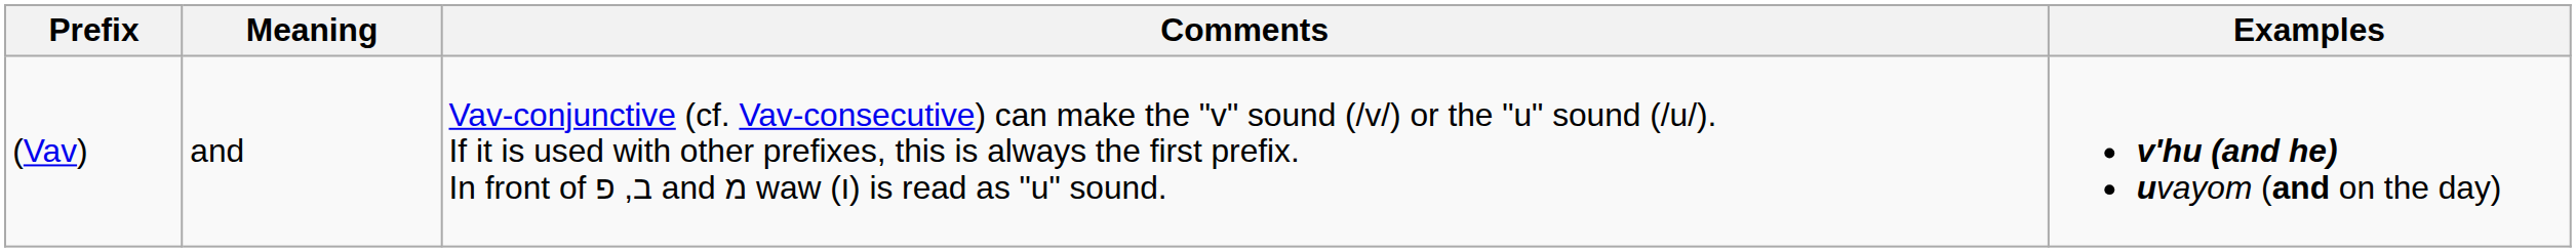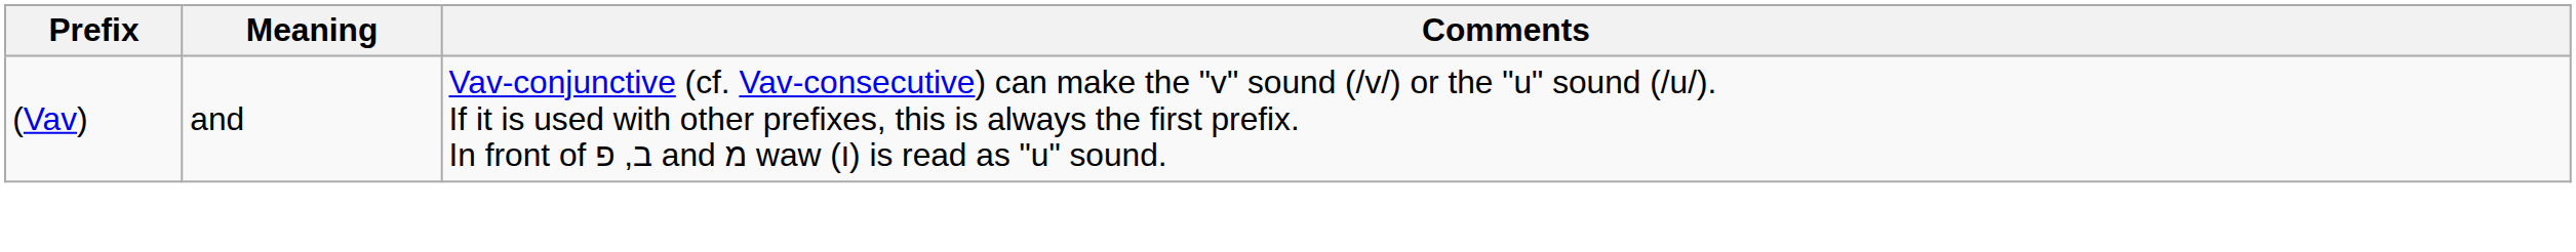 <table class="wikitable" style="width:100%;">
 <tr>
 <th width="80">Prefix</th>
 <th width="120">Meaning</th>
 <th>Comments</th>
-<th width="250">Examples</th>
 </tr>
 <tr>
 <td> (<a href='#'>Vav</a>)</td>
 <td>and</td>
 <td><a href='#'>Vav-conjunctive</a> (cf. <a href='#'>Vav-consecutive</a>) can make the "v" sound (/v/) or the "u" sound (/u/).<br>If it is used with other prefixes, this is always the first prefix.<br>In front of ב, פ and מ waw (ו) is read as "u" sound.</td>
-<td><br><ul><li> <strong><em>v'<strong>hu<em> (</strong>and<strong> he)</li><li> </em></strong>u</strong>vayom</em> (<strong>and</strong> on the day)</li></ul></td>
 </tr>
 </table>
